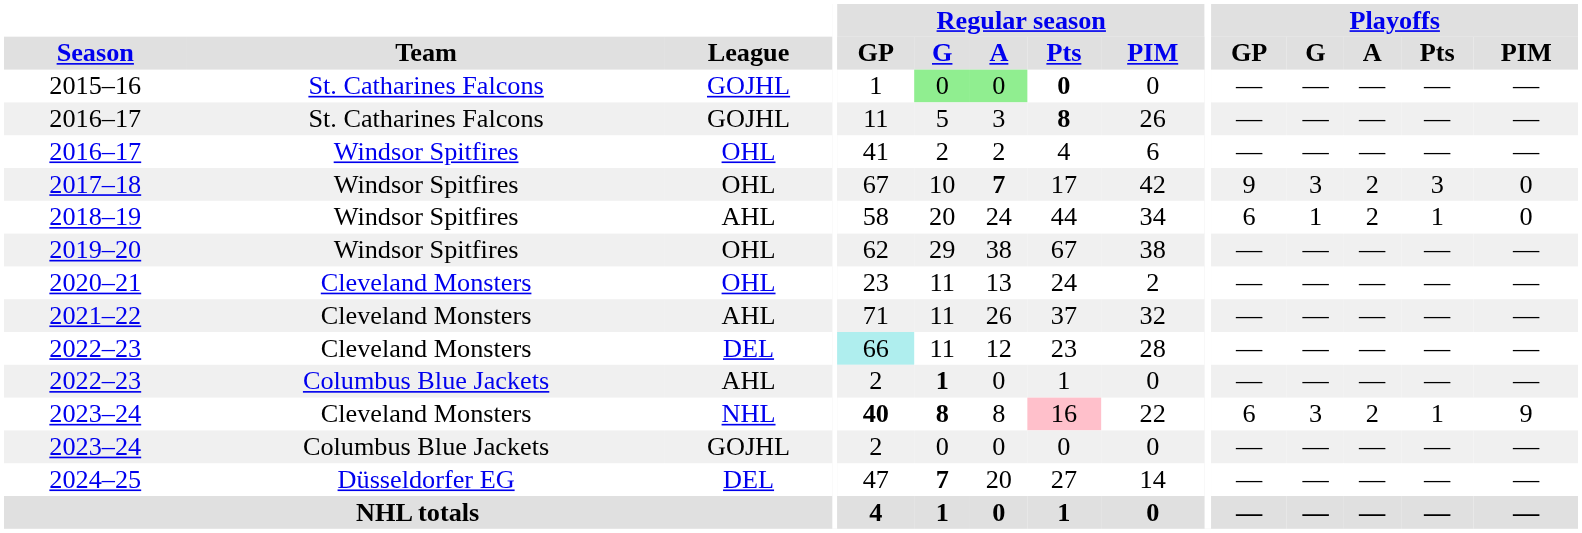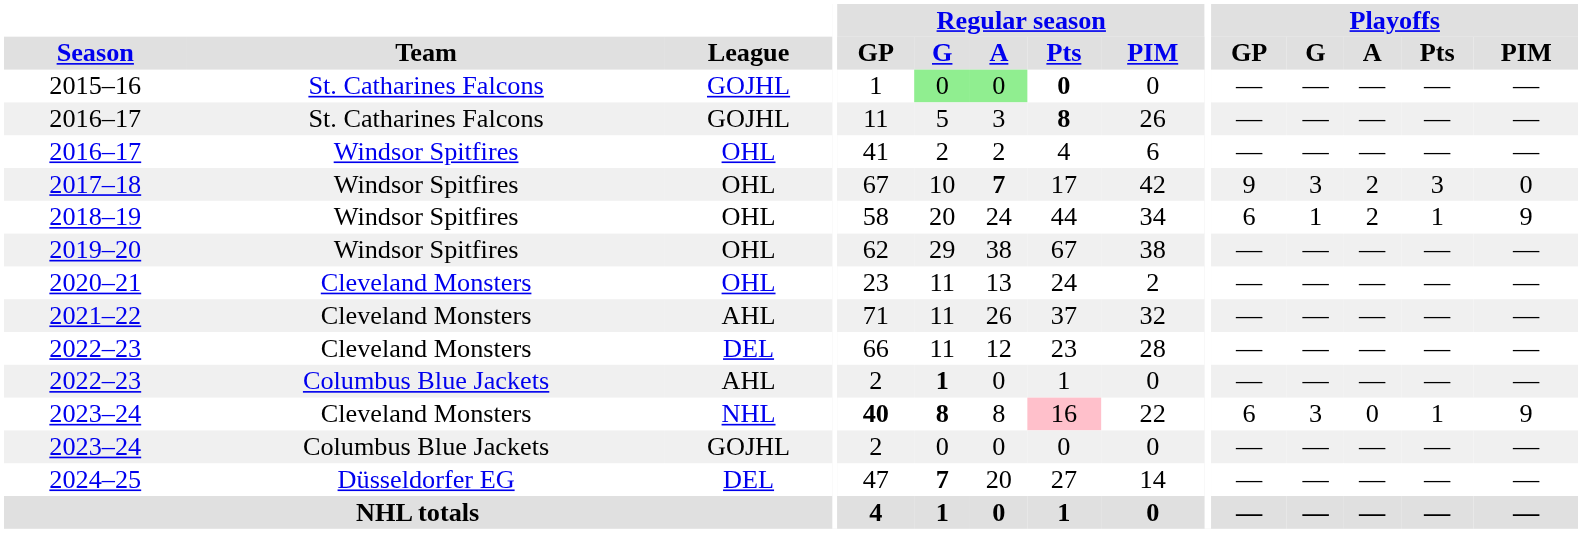 <table border="0" cellpadding="1" cellspacing="0" style="text-align:center; width:60em">
 <tr bgcolor="#e0e0e0">
 <th colspan="3" bgcolor="#ffffff"></th>
 <th rowspan="99" bgcolor="#ffffff"></th>
 <th colspan="5"><a href='#'>Regular season</a></th>
 <th rowspan="99" bgcolor="#ffffff"></th>
 <th colspan="5"><a href='#'>Playoffs</a></th>
 </tr>
 <tr bgcolor="#e0e0e0">
 <th><a href='#'>Season</a></th>
 <th>Team</th>
 <th>League</th>
 <th>GP</th>
 <th><a href='#'>G</a></th>
 <th><a href='#'>A</a></th>
 <th><a href='#'>Pts</a></th>
 <th><a href='#'>PIM</a></th>
 <th>GP</th>
 <th>G</th>
 <th>A</th>
 <th>Pts</th>
 <th>PIM</th>
 </tr>
 <tr>
 <td>2015–16</td>
 <td><a href='#'>St. Catharines Falcons</a></td>
 <td><a href='#'>GOJHL</a></td>
 <td>1</td>
 <td style="background: lightgreen;">0</td>
 <td style="background: lightgreen;">0</td>
 <td><strong>0</strong></td>
 <td>0</td>
 <td>—</td>
 <td>—</td>
 <td>—</td>
 <td>—</td>
 <td>—</td>
 </tr>
 <tr bgcolor="#f0f0f0">
 <td>2016–17</td>
 <td>St. Catharines Falcons</td>
 <td>GOJHL</td>
 <td>11</td>
 <td>5</td>
 <td>3</td>
 <td><strong>8</strong></td>
 <td>26</td>
 <td>—</td>
 <td>—</td>
 <td>—</td>
 <td>—</td>
 <td>—</td>
 </tr>
 <tr>
 <td><a href='#'>2016–17</a></td>
 <td><a href='#'>Windsor Spitfires</a></td>
 <td><a href='#'>OHL</a></td>
 <td>41</td>
 <td>2</td>
 <td>2</td>
 <td>4</td>
 <td>6</td>
 <td>—</td>
 <td>—</td>
 <td>—</td>
 <td>—</td>
 <td>—</td>
 </tr>
 <tr bgcolor="#f0f0f0">
 <td><a href='#'>2017–18</a></td>
 <td>Windsor Spitfires</td>
 <td>OHL</td>
 <td>67</td>
 <td>10</td>
 <td><strong>7</strong></td>
 <td>17</td>
 <td>42</td>
 <td>9</td>
 <td>3</td>
 <td>2</td>
 <td>3</td>
 <td>0</td>
 </tr>
 <tr>
 <td><a href='#'>2018–19</a></td>
 <td>Windsor Spitfires</td>
-<td>AHL</td>
+<td>OHL</td>
 <td>58</td>
 <td>20</td>
 <td>24</td>
 <td>44</td>
 <td>34</td>
 <td>6</td>
 <td>1</td>
 <td>2</td>
 <td>1</td>
-<td>0</td>
+<td>9</td>
 </tr>
 <tr bgcolor="#f0f0f0">
 <td><a href='#'>2019–20</a></td>
 <td>Windsor Spitfires</td>
 <td>OHL</td>
 <td>62</td>
 <td>29</td>
 <td>38</td>
 <td>67</td>
 <td>38</td>
 <td>—</td>
 <td>—</td>
 <td>—</td>
 <td>—</td>
 <td>—</td>
 </tr>
 <tr>
 <td><a href='#'>2020–21</a></td>
 <td><a href='#'>Cleveland Monsters</a></td>
 <td><a href='#'>OHL</a></td>
 <td>23</td>
 <td>11</td>
 <td>13</td>
 <td>24</td>
 <td>2</td>
 <td>—</td>
 <td>—</td>
 <td>—</td>
 <td>—</td>
 <td>—</td>
 </tr>
 <tr bgcolor="#f0f0f0">
 <td><a href='#'>2021–22</a></td>
 <td>Cleveland Monsters</td>
 <td>AHL</td>
 <td>71</td>
 <td>11</td>
 <td>26</td>
 <td>37</td>
 <td>32</td>
 <td>—</td>
 <td>—</td>
 <td>—</td>
 <td>—</td>
 <td>—</td>
 </tr>
 <tr>
 <td><a href='#'>2022–23</a></td>
 <td>Cleveland Monsters</td>
 <td><a href='#'>DEL</a></td>
-<td style="background: paleturquoise;">66</td>
+<td>66</td>
 <td>11</td>
 <td>12</td>
 <td>23</td>
 <td>28</td>
 <td>—</td>
 <td>—</td>
 <td>—</td>
 <td>—</td>
 <td>—</td>
 </tr>
 <tr bgcolor="#f0f0f0">
 <td><a href='#'>2022–23</a></td>
 <td><a href='#'>Columbus Blue Jackets</a></td>
 <td>AHL</td>
 <td>2</td>
 <td><strong>1</strong></td>
 <td>0</td>
 <td>1</td>
 <td>0</td>
 <td>—</td>
 <td>—</td>
 <td>—</td>
 <td>—</td>
 <td>—</td>
 </tr>
 <tr>
 <td><a href='#'>2023–24</a></td>
 <td>Cleveland Monsters</td>
 <td><a href='#'>NHL</a></td>
 <td><strong>40</strong></td>
 <td><strong>8</strong></td>
 <td>8</td>
 <td style="background: pink;">16</td>
 <td>22</td>
 <td>6</td>
 <td>3</td>
-<td>2</td>
+<td>0</td>
 <td>1</td>
 <td>9</td>
 </tr>
 <tr bgcolor="#f0f0f0">
 <td><a href='#'>2023–24</a></td>
 <td>Columbus Blue Jackets</td>
 <td>GOJHL</td>
 <td>2</td>
 <td>0</td>
 <td>0</td>
 <td>0</td>
 <td>0</td>
 <td>—</td>
 <td>—</td>
 <td>—</td>
 <td>—</td>
 <td>—</td>
 </tr>
 <tr>
 <td><a href='#'>2024–25</a></td>
 <td><a href='#'>Düsseldorfer EG</a></td>
 <td><a href='#'>DEL</a></td>
 <td>47</td>
 <td><strong>7</strong></td>
 <td>20</td>
 <td>27</td>
 <td>14</td>
 <td>—</td>
 <td>—</td>
 <td>—</td>
 <td>—</td>
 <td>—</td>
 </tr>
 <tr bgcolor="#e0e0e0">
 <th colspan="3">NHL totals</th>
 <th>4</th>
 <th>1</th>
 <th>0</th>
 <th>1</th>
 <th>0</th>
 <th>—</th>
 <th>—</th>
 <th>—</th>
 <th>—</th>
 <th>—</th>
 </tr>
 </table>
